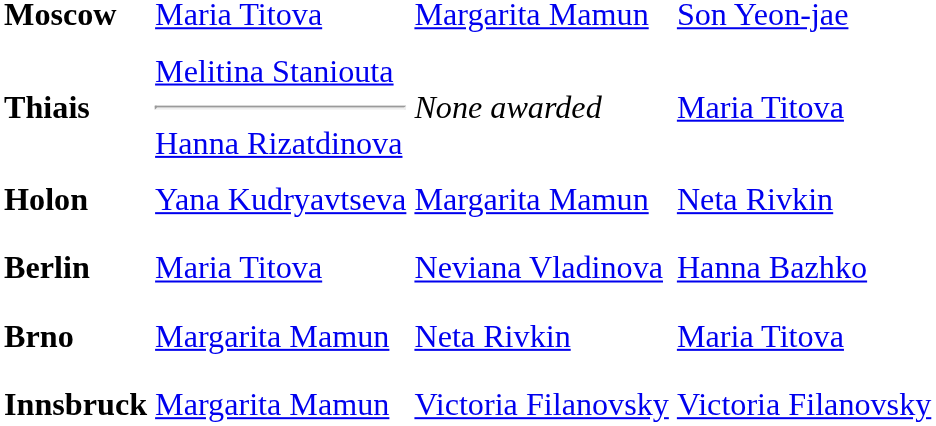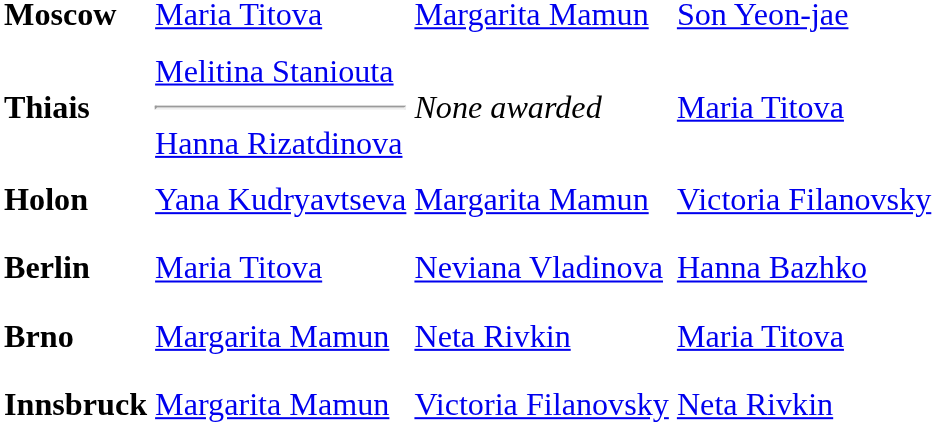 <table>
 <tr>
 <th scope=row style="text-align:left">Moscow</th>
 <td style="height:30px;"> <a href='#'>Maria Titova</a></td>
 <td style="height:30px;"> <a href='#'>Margarita Mamun</a></td>
 <td style="height:30px;"> <a href='#'>Son Yeon-jae</a></td>
 </tr>
 <tr>
 <th scope=row style="text-align:left">Thiais</th>
 <td style="height:30px;"> <a href='#'>Melitina Staniouta</a><hr> <a href='#'>Hanna Rizatdinova</a></td>
 <td style="height:30px;"><em>None awarded</em></td>
 <td style="height:30px;"> <a href='#'>Maria Titova</a></td>
 </tr>
 <tr>
 <th scope=row style="text-align:left">Holon</th>
 <td style="height:30px;"> <a href='#'>Yana Kudryavtseva</a></td>
 <td style="height:30px;"> <a href='#'>Margarita Mamun</a></td>
-<td style="height:30px;"> <a href='#'>Neta Rivkin</a></td>
+<td style="height:30px;"> <a href='#'>Victoria Filanovsky</a></td>
 </tr>
 <tr>
 <th scope=row style="text-align:left">Berlin</th>
 <td style="height:30px;"> <a href='#'>Maria Titova</a></td>
 <td style="height:30px;"> <a href='#'>Neviana Vladinova</a></td>
 <td style="height:30px;"> <a href='#'>Hanna Bazhko</a></td>
 </tr>
 <tr>
 <th scope=row style="text-align:left">Brno</th>
 <td style="height:30px;"> <a href='#'>Margarita Mamun</a></td>
 <td style="height:30px;"> <a href='#'>Neta Rivkin</a></td>
 <td style="height:30px;"> <a href='#'>Maria Titova</a></td>
 </tr>
 <tr>
 <th scope=row style="text-align:left">Innsbruck</th>
 <td style="height:30px;"> <a href='#'>Margarita Mamun</a></td>
 <td style="height:30px;"> <a href='#'>Victoria Filanovsky</a></td>
-<td style="height:30px;"> <a href='#'>Victoria Filanovsky</a></td>
+<td style="height:30px;"> <a href='#'>Neta Rivkin</a></td>
 </tr>
 <tr>
 </tr>
 </table>
